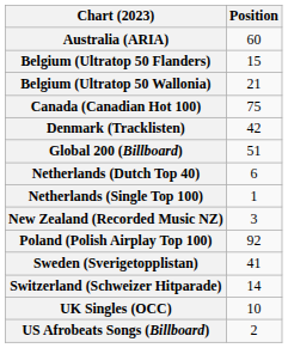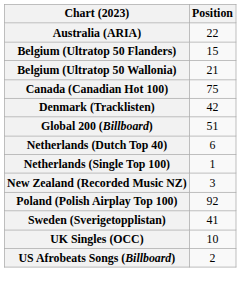 <table class="wikitable sortable plainrowheaders" style="text-align:center">
 <tr>
 <th scope="col">Chart (2023)</th>
 <th scope="col">Position</th>
 </tr>
 <tr>
 <th scope="row">Australia (ARIA)</th>
-<td>60</td>
+<td>22</td>
 </tr>
 <tr>
 <th scope="row">Belgium (Ultratop 50 Flanders)</th>
 <td>15</td>
 </tr>
 <tr>
 <th scope="row">Belgium (Ultratop 50 Wallonia)</th>
 <td>21</td>
 </tr>
 <tr>
 <th scope="row">Canada (Canadian Hot 100)</th>
 <td>75</td>
 </tr>
 <tr>
 <th scope="row">Denmark (Tracklisten)</th>
 <td>42</td>
 </tr>
 <tr>
 <th scope="row">Global 200 (<em>Billboard</em>)</th>
 <td>51</td>
 </tr>
 <tr>
 <th scope="row">Netherlands (Dutch Top 40)</th>
 <td>6</td>
 </tr>
 <tr>
 <th scope="row">Netherlands (Single Top 100)</th>
 <td>1</td>
 </tr>
 <tr>
 <th scope="row">New Zealand (Recorded Music NZ)</th>
 <td>3</td>
 </tr>
 <tr>
 <th scope="row">Poland (Polish Airplay Top 100)</th>
 <td>92</td>
 </tr>
 <tr>
 <th scope="row">Sweden (Sverigetopplistan)</th>
 <td>41</td>
 </tr>
 <tr>
-<th scope="row">Switzerland (Schweizer Hitparade)</th>
-<td>14</td>
-</tr>
-<tr>
 <th scope="row">UK Singles (OCC)</th>
 <td>10</td>
 </tr>
 <tr>
 <th scope="row">US Afrobeats Songs (<em>Billboard</em>)</th>
 <td>2</td>
 </tr>
 </table>
